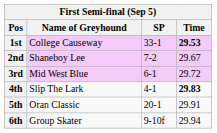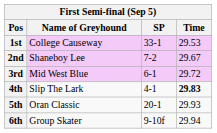 <table class="wikitable">
 <tr>
 <th colspan="6">First Semi-final (Sep 5)</th>
 </tr>
 <tr>
 <th width=30>Pos</th>
 <th width=180>Name of Greyhound</th>
 <th width=50>SP</th>
 <th width=50>Time</th>
 </tr>
 <tr style="background: #f4caf9;">
 <th>1st</th>
 <td>College Causeway</td>
 <td>33-1</td>
-<td><strong>29.53</strong></td>
+<td>29.53</td>
 </tr>
 <tr style="background: #f4caf9;">
 <th>2nd</th>
 <td>Shaneboy Lee</td>
 <td>7-2</td>
 <td>29.67</td>
 </tr>
 <tr style="background: #f4caf9;">
 <th>3rd</th>
 <td>Mid West Blue</td>
 <td>6-1</td>
 <td>29.72</td>
 </tr>
 <tr>
 <th>4th</th>
 <td>Slip The Lark</td>
 <td>4-1</td>
 <td><strong>29.83</strong></td>
 </tr>
 <tr>
 <th>5th</th>
 <td>Oran Classic</td>
 <td>20-1</td>
-<td>29.91</td>
+<td>29.93</td>
 </tr>
 <tr>
 <th>6th</th>
 <td>Group Skater</td>
 <td>9-10f</td>
 <td>29.94</td>
 </tr>
 </table>
